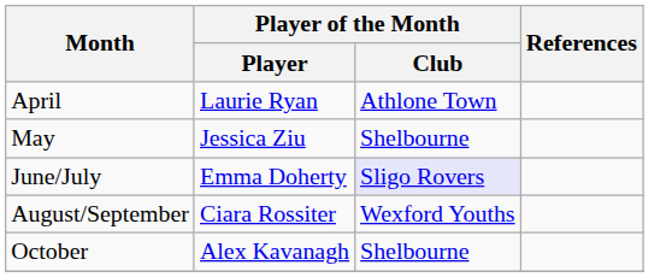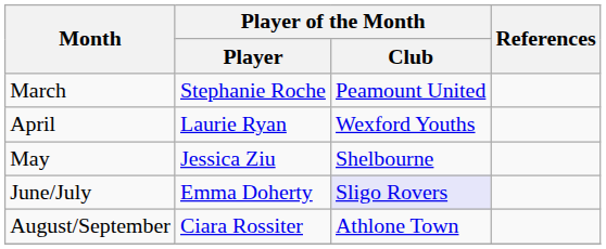 <table class="wikitable">
 <tr>
 <th rowspan="2">Month</th>
 <th colspan="2">Player of the Month</th>
 <th rowspan="2">References</th>
 </tr>
 <tr>
 <th>Player</th>
 <th>Club</th>
 </tr>
 <tr>
+<td>March</td>
+<td><a href='#'>Stephanie Roche</a></td>
+<td><a href='#'>Peamount United</a></td>
+<td></td>
+</tr>
+<tr>
 <td>April</td>
 <td><a href='#'>Laurie Ryan</a></td>
-<td><a href='#'>Athlone Town</a></td>
+<td><a href='#'>Wexford Youths</a></td>
 <td></td>
 </tr>
 <tr>
 <td>May</td>
 <td><a href='#'>Jessica Ziu</a></td>
 <td><a href='#'>Shelbourne</a></td>
 <td></td>
 </tr>
 <tr>
 <td>June/July</td>
 <td><a href='#'>Emma Doherty</a></td>
 <td style="background: lavender;"><a href='#'>Sligo Rovers</a></td>
 <td></td>
 </tr>
 <tr>
 <td>August/September</td>
 <td><a href='#'>Ciara Rossiter</a></td>
-<td><a href='#'>Wexford Youths</a></td>
-<td></td>
-</tr>
-<tr>
-<td>October</td>
-<td><a href='#'>Alex Kavanagh</a></td>
-<td><a href='#'>Shelbourne</a></td>
+<td><a href='#'>Athlone Town</a></td>
 <td></td>
 </tr>
 <tr>
 </tr>
 </table>
